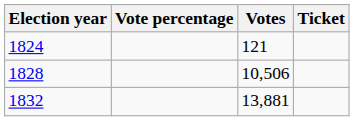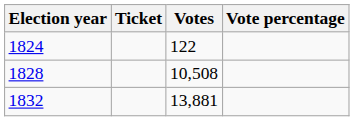 <table class="wikitable sortable">
 <tr>
 <th>Election year</th>
+<th>Ticket</th>
+<th>Votes</th>
 <th>Vote percentage</th>
-<th>Votes</th>
-<th>Ticket</th>
 </tr>
 <tr>
 <td><a href='#'>1824</a></td>
 <td></td>
-<td>121</td>
+<td>122</td>
 <td></td>
 </tr>
 <tr>
 <td><a href='#'>1828</a></td>
 <td></td>
-<td>10,506</td>
+<td>10,508</td>
 <td></td>
 </tr>
 <tr>
 <td><a href='#'>1832</a></td>
 <td></td>
 <td>13,881</td>
 <td></td>
 </tr>
 </table>
